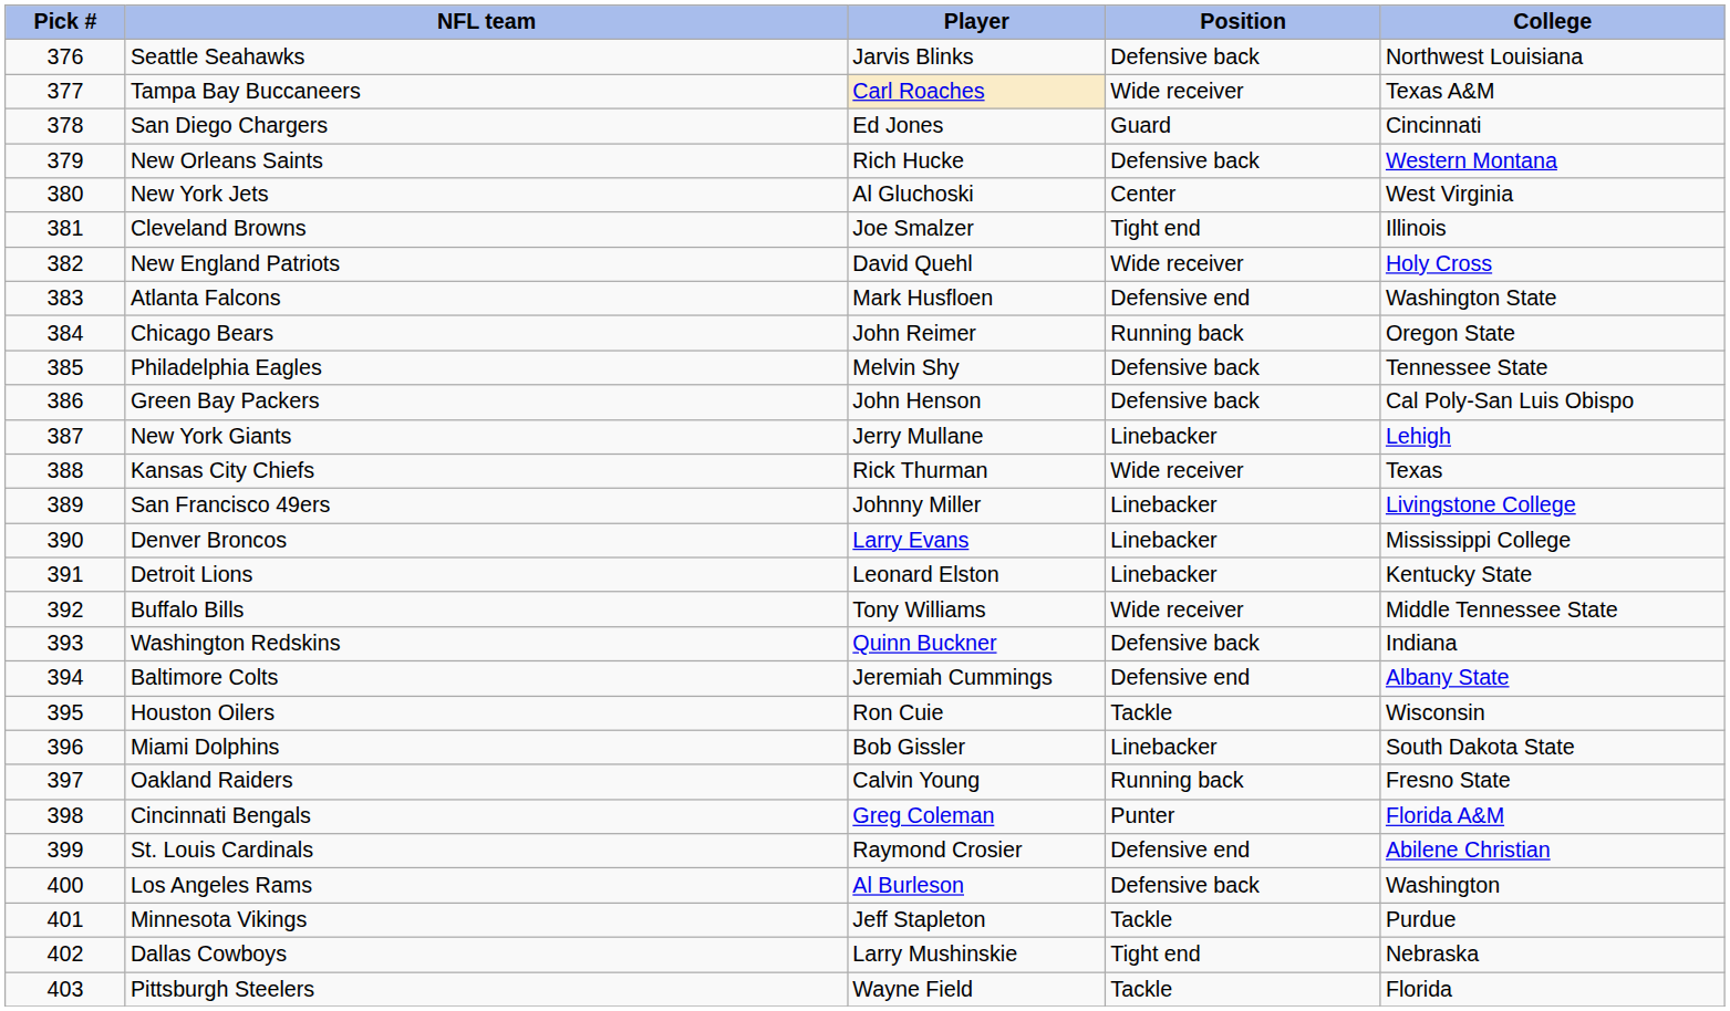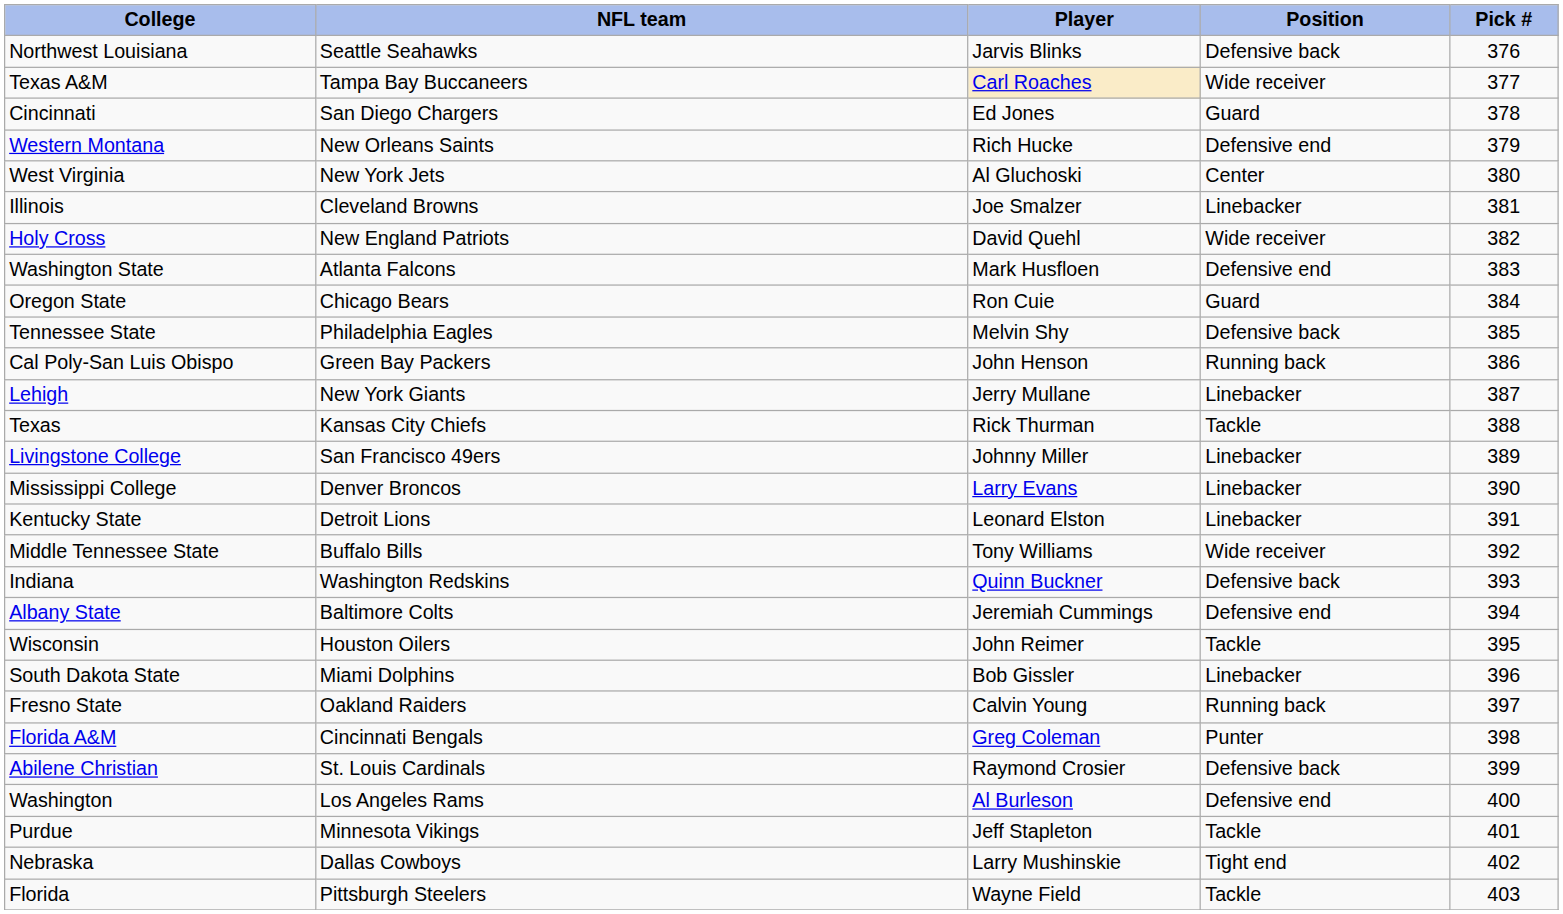 <table class="wikitable sortable sortable" style="width: 100%">
 <tr>
-<th style="background:#a8bdec; width:7%;">Pick #</th>
+<th style="width:20%; background:#a8bdec;">College</th>
 <th style="width:42%; background:#a8bdec;">NFL team</th>
 <th style="width:15%; background:#a8bdec;">Player</th>
 <th style="width:16%; background:#a8bdec;">Position</th>
-<th style="width:20%; background:#a8bdec;">College</th>
+<th style="background:#a8bdec; width:7%;">Pick #</th>
 </tr>
 <tr>
-<td align=center>376</td>
+<td>Northwest Louisiana</td>
 <td>Seattle Seahawks</td>
 <td>Jarvis Blinks</td>
 <td>Defensive back</td>
-<td>Northwest Louisiana</td>
+<td align=center>376</td>
 </tr>
 <tr>
-<td align=center>377</td>
+<td>Texas A&M</td>
 <td>Tampa Bay Buccaneers</td>
 <td style="background:#faecc8;"><a href='#'>Carl Roaches</a></td>
 <td>Wide receiver</td>
-<td>Texas A&M</td>
+<td align=center>377</td>
 </tr>
 <tr>
-<td align=center>378</td>
+<td>Cincinnati</td>
 <td>San Diego Chargers</td>
 <td>Ed Jones</td>
 <td>Guard</td>
-<td>Cincinnati</td>
+<td align=center>378</td>
 </tr>
 <tr>
-<td align=center>379</td>
+<td><a href='#'>Western Montana</a></td>
 <td>New Orleans Saints</td>
 <td>Rich Hucke</td>
-<td>Defensive back</td>
-<td><a href='#'>Western Montana</a></td>
+<td>Defensive end</td>
+<td align=center>379</td>
 </tr>
 <tr>
-<td align=center>380</td>
+<td>West Virginia</td>
 <td>New York Jets</td>
 <td>Al Gluchoski</td>
 <td>Center</td>
-<td>West Virginia</td>
+<td align=center>380</td>
 </tr>
 <tr>
-<td align=center>381</td>
+<td>Illinois</td>
 <td>Cleveland Browns</td>
 <td>Joe Smalzer</td>
-<td>Tight end</td>
-<td>Illinois</td>
+<td>Linebacker</td>
+<td align=center>381</td>
 </tr>
 <tr>
-<td align=center>382</td>
+<td><a href='#'>Holy Cross</a></td>
 <td>New England Patriots</td>
 <td>David Quehl</td>
 <td>Wide receiver</td>
-<td><a href='#'>Holy Cross</a></td>
+<td align=center>382</td>
 </tr>
 <tr>
-<td align=center>383</td>
+<td>Washington State</td>
 <td>Atlanta Falcons</td>
 <td>Mark Husfloen</td>
 <td>Defensive end</td>
-<td>Washington State</td>
+<td align=center>383</td>
 </tr>
 <tr>
+<td>Oregon State</td>
+<td>Chicago Bears</td>
+<td>Ron Cuie</td>
+<td>Guard</td>
 <td align=center>384</td>
-<td>Chicago Bears</td>
-<td>John Reimer</td>
-<td>Running back</td>
-<td>Oregon State</td>
 </tr>
 <tr>
-<td align=center>385</td>
+<td>Tennessee State</td>
 <td>Philadelphia Eagles</td>
 <td>Melvin Shy</td>
 <td>Defensive back</td>
-<td>Tennessee State</td>
+<td align=center>385</td>
 </tr>
 <tr>
-<td align=center>386</td>
+<td>Cal Poly-San Luis Obispo</td>
 <td>Green Bay Packers</td>
 <td>John Henson</td>
-<td>Defensive back</td>
-<td>Cal Poly-San Luis Obispo</td>
+<td>Running back</td>
+<td align=center>386</td>
 </tr>
 <tr>
-<td align=center>387</td>
+<td><a href='#'>Lehigh</a></td>
 <td>New York Giants</td>
 <td>Jerry Mullane</td>
 <td>Linebacker</td>
-<td><a href='#'>Lehigh</a></td>
+<td align=center>387</td>
 </tr>
 <tr>
-<td align=center>388</td>
+<td>Texas</td>
 <td>Kansas City Chiefs</td>
 <td>Rick Thurman</td>
-<td>Wide receiver</td>
-<td>Texas</td>
+<td>Tackle</td>
+<td align=center>388</td>
 </tr>
 <tr>
-<td align=center>389</td>
+<td><a href='#'>Livingstone College</a></td>
 <td>San Francisco 49ers</td>
 <td>Johnny Miller</td>
 <td>Linebacker</td>
-<td><a href='#'>Livingstone College</a></td>
+<td align=center>389</td>
 </tr>
 <tr>
-<td align=center>390</td>
+<td>Mississippi College</td>
 <td>Denver Broncos</td>
 <td><a href='#'>Larry Evans</a></td>
 <td>Linebacker</td>
-<td>Mississippi College</td>
+<td align=center>390</td>
 </tr>
 <tr>
-<td align=center>391</td>
+<td>Kentucky State</td>
 <td>Detroit Lions</td>
 <td>Leonard Elston</td>
 <td>Linebacker</td>
-<td>Kentucky State</td>
+<td align=center>391</td>
 </tr>
 <tr>
-<td align=center>392</td>
+<td>Middle Tennessee State</td>
 <td>Buffalo Bills</td>
 <td>Tony Williams</td>
 <td>Wide receiver</td>
-<td>Middle Tennessee State</td>
+<td align=center>392</td>
 </tr>
 <tr>
-<td align=center>393</td>
+<td>Indiana</td>
 <td>Washington Redskins</td>
 <td><a href='#'>Quinn Buckner</a></td>
 <td>Defensive back</td>
-<td>Indiana</td>
+<td align=center>393</td>
 </tr>
 <tr>
-<td align=center>394</td>
+<td><a href='#'>Albany State</a></td>
 <td>Baltimore Colts</td>
 <td>Jeremiah Cummings</td>
 <td>Defensive end</td>
-<td><a href='#'>Albany State</a></td>
+<td align=center>394</td>
 </tr>
 <tr>
+<td>Wisconsin</td>
+<td>Houston Oilers</td>
+<td>John Reimer</td>
+<td>Tackle</td>
 <td align=center>395</td>
-<td>Houston Oilers</td>
-<td>Ron Cuie</td>
-<td>Tackle</td>
-<td>Wisconsin</td>
 </tr>
 <tr>
-<td align=center>396</td>
+<td>South Dakota State</td>
 <td>Miami Dolphins</td>
 <td>Bob Gissler</td>
 <td>Linebacker</td>
-<td>South Dakota State</td>
+<td align=center>396</td>
 </tr>
 <tr>
-<td align=center>397</td>
+<td>Fresno State</td>
 <td>Oakland Raiders</td>
 <td>Calvin Young</td>
 <td>Running back</td>
-<td>Fresno State</td>
+<td align=center>397</td>
 </tr>
 <tr>
-<td align=center>398</td>
+<td><a href='#'>Florida A&M</a></td>
 <td>Cincinnati Bengals</td>
 <td><a href='#'>Greg Coleman</a></td>
 <td>Punter</td>
-<td><a href='#'>Florida A&M</a></td>
+<td align=center>398</td>
 </tr>
 <tr>
-<td align=center>399</td>
+<td><a href='#'>Abilene Christian</a></td>
 <td>St. Louis Cardinals</td>
 <td>Raymond Crosier</td>
-<td>Defensive end</td>
-<td><a href='#'>Abilene Christian</a></td>
+<td>Defensive back</td>
+<td align=center>399</td>
 </tr>
 <tr>
-<td align=center>400</td>
+<td>Washington</td>
 <td>Los Angeles Rams</td>
 <td><a href='#'>Al Burleson</a></td>
-<td>Defensive back</td>
-<td>Washington</td>
+<td>Defensive end</td>
+<td align=center>400</td>
 </tr>
 <tr>
-<td align=center>401</td>
+<td>Purdue</td>
 <td>Minnesota Vikings</td>
 <td>Jeff Stapleton</td>
 <td>Tackle</td>
-<td>Purdue</td>
+<td align=center>401</td>
 </tr>
 <tr>
-<td align=center>402</td>
+<td>Nebraska</td>
 <td>Dallas Cowboys</td>
 <td>Larry Mushinskie</td>
 <td>Tight end</td>
-<td>Nebraska</td>
+<td align=center>402</td>
 </tr>
 <tr>
-<td align=center>403</td>
+<td>Florida</td>
 <td>Pittsburgh Steelers</td>
 <td>Wayne Field</td>
 <td>Tackle</td>
-<td>Florida</td>
+<td align=center>403</td>
 </tr>
 </table>
